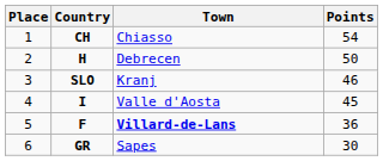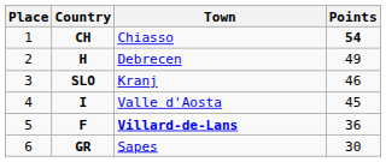 <table class="wikitable" style="text-align;">
 <tr>
 <th width="25">Place</th>
 <th width="25">Country</th>
 <th width="200">Town</th>
 <th width="25">Points</th>
 </tr>
 <tr>
 <td align="center">1</td>
 <td align="center"><strong>CH</strong></td>
 <td align="left"><a href='#'>Chiasso</a></td>
-<td align="center">54</td>
+<td align="center"><strong>54</strong></td>
 </tr>
 <tr>
 <td align="center">2</td>
 <td align="center"><strong>H</strong></td>
 <td align="left"><a href='#'>Debrecen</a></td>
-<td align="center">50</td>
+<td align="center">49</td>
 </tr>
 <tr>
 <td align="center">3</td>
 <td align="center"><strong>SLO</strong></td>
 <td align="left"><a href='#'>Kranj</a></td>
 <td align="center">46</td>
 </tr>
 <tr>
 <td align="center">4</td>
 <td align="center"><strong>I</strong></td>
 <td align="left"><a href='#'>Valle d'Aosta</a></td>
 <td align="center">45</td>
 </tr>
 <tr>
 <td align="center">5</td>
 <td align="center"><strong>F</strong></td>
 <td align="left"><strong><a href='#'>Villard-de-Lans</a></strong></td>
 <td align="center">36</td>
 </tr>
 <tr>
 <td align="center">6</td>
 <td align="center"><strong>GR</strong></td>
 <td align="left"><a href='#'>Sapes</a></td>
 <td align="center">30</td>
 </tr>
 </table>
